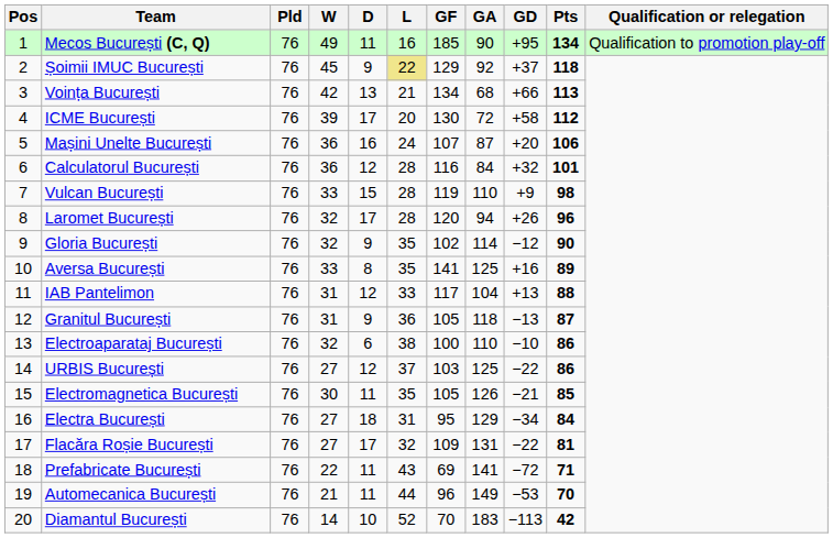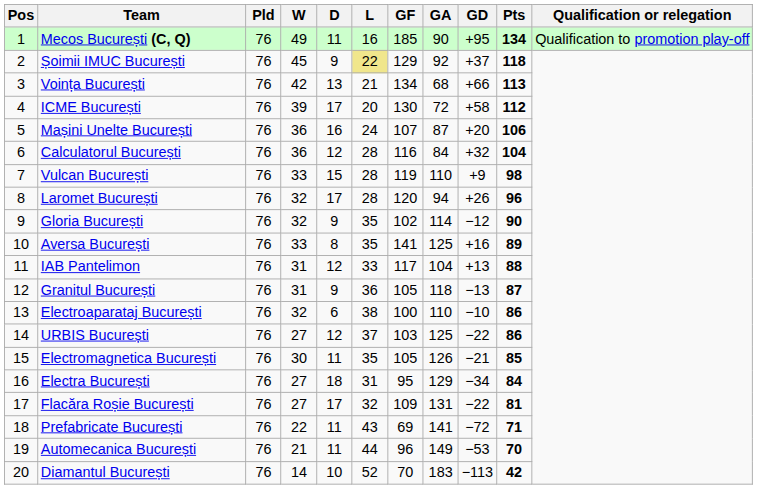 <table class="wikitable" style="text-align:center">
 <tr>
 <th><abbr>Pos</abbr></th>
 <th style="width:14em">Team</th>
 <th style="width:2em"><abbr>Pld</abbr></th>
 <th style="width:2em"><abbr>W</abbr></th>
 <th style="width:2em"><abbr>D</abbr></th>
 <th style="width:2em"><abbr>L</abbr></th>
 <th style="width:2em"><abbr>GF</abbr></th>
 <th style="width:2em"><abbr>GA</abbr></th>
 <th style="width:2em"><abbr>GD</abbr></th>
 <th style="width:2em"><abbr>Pts</abbr></th>
 <th>Qualification or relegation</th>
 </tr>
 <tr align=center bgcolor=#ccffcc>
 <td>1</td>
 <td align=left><a href='#'>Mecos București</a> <strong>(C, Q)</strong></td>
 <td>76</td>
 <td>49</td>
 <td>11</td>
 <td>16</td>
 <td>185</td>
 <td>90</td>
 <td>+95</td>
 <td><strong>134</strong></td>
 <td>Qualification to <a href='#'>promotion play-off</a></td>
 </tr>
 <tr align=center>
 <td>2</td>
 <td align=left><a href='#'>Șoimii IMUC București</a></td>
 <td>76</td>
 <td>45</td>
 <td>9</td>
 <td style="background: khaki;">22</td>
 <td>129</td>
 <td>92</td>
 <td>+37</td>
 <td><strong>118</strong></td>
 </tr>
 <tr align=center>
 <td>3</td>
 <td align=left><a href='#'>Voința București</a></td>
 <td>76</td>
 <td>42</td>
 <td>13</td>
 <td>21</td>
 <td>134</td>
 <td>68</td>
 <td>+66</td>
 <td><strong>113</strong></td>
 </tr>
 <tr align=center>
 <td>4</td>
 <td align=left><a href='#'>ICME București</a></td>
 <td>76</td>
 <td>39</td>
 <td>17</td>
 <td>20</td>
 <td>130</td>
 <td>72</td>
 <td>+58</td>
 <td><strong>112</strong></td>
 </tr>
 <tr align=center>
 <td>5</td>
 <td align=left><a href='#'>Mașini Unelte București</a></td>
 <td>76</td>
 <td>36</td>
 <td>16</td>
 <td>24</td>
 <td>107</td>
 <td>87</td>
 <td>+20</td>
 <td><strong>106</strong></td>
 </tr>
 <tr align=center>
 <td>6</td>
 <td align=left><a href='#'>Calculatorul București</a></td>
 <td>76</td>
 <td>36</td>
 <td>12</td>
 <td>28</td>
 <td>116</td>
 <td>84</td>
 <td>+32</td>
-<td><strong>101</strong></td>
+<td><strong>104</strong></td>
 </tr>
 <tr align=center>
 <td>7</td>
 <td align=left><a href='#'>Vulcan București</a></td>
 <td>76</td>
 <td>33</td>
 <td>15</td>
 <td>28</td>
 <td>119</td>
 <td>110</td>
 <td>+9</td>
 <td><strong>98</strong></td>
 </tr>
 <tr align=center>
 <td>8</td>
 <td align=left><a href='#'>Laromet București</a></td>
 <td>76</td>
 <td>32</td>
 <td>17</td>
 <td>28</td>
 <td>120</td>
 <td>94</td>
 <td>+26</td>
 <td><strong>96</strong></td>
 </tr>
 <tr align=center>
 <td>9</td>
 <td align=left><a href='#'>Gloria București</a></td>
 <td>76</td>
 <td>32</td>
 <td>9</td>
 <td>35</td>
 <td>102</td>
 <td>114</td>
 <td>−12</td>
 <td><strong>90</strong></td>
 </tr>
 <tr align=center>
 <td>10</td>
 <td align=left><a href='#'>Aversa București</a></td>
 <td>76</td>
 <td>33</td>
 <td>8</td>
 <td>35</td>
 <td>141</td>
 <td>125</td>
 <td>+16</td>
 <td><strong>89</strong></td>
 </tr>
 <tr align=center>
 <td>11</td>
 <td align=left><a href='#'>IAB Pantelimon</a></td>
 <td>76</td>
 <td>31</td>
 <td>12</td>
 <td>33</td>
 <td>117</td>
 <td>104</td>
 <td>+13</td>
 <td><strong>88</strong></td>
 </tr>
 <tr align=center>
 <td>12</td>
 <td align=left><a href='#'>Granitul București</a></td>
 <td>76</td>
 <td>31</td>
 <td>9</td>
 <td>36</td>
 <td>105</td>
 <td>118</td>
 <td>−13</td>
 <td><strong>87</strong></td>
 </tr>
 <tr align=center>
 <td>13</td>
 <td align=left><a href='#'>Electroaparataj București</a></td>
 <td>76</td>
 <td>32</td>
 <td>6</td>
 <td>38</td>
 <td>100</td>
 <td>110</td>
 <td>−10</td>
 <td><strong>86</strong></td>
 </tr>
 <tr align=center>
 <td>14</td>
 <td align=left><a href='#'>URBIS București</a></td>
 <td>76</td>
 <td>27</td>
 <td>12</td>
 <td>37</td>
 <td>103</td>
 <td>125</td>
 <td>−22</td>
 <td><strong>86</strong></td>
 </tr>
 <tr align=center>
 <td>15</td>
 <td align=left><a href='#'>Electromagnetica București</a></td>
 <td>76</td>
 <td>30</td>
 <td>11</td>
 <td>35</td>
 <td>105</td>
 <td>126</td>
 <td>−21</td>
 <td><strong>85</strong></td>
 </tr>
 <tr align=center>
 <td>16</td>
 <td align=left><a href='#'>Electra București</a></td>
 <td>76</td>
 <td>27</td>
 <td>18</td>
 <td>31</td>
 <td>95</td>
 <td>129</td>
 <td>−34</td>
 <td><strong>84</strong></td>
 </tr>
 <tr align=center>
 <td>17</td>
 <td align=left><a href='#'>Flacăra Roșie București</a></td>
 <td>76</td>
 <td>27</td>
 <td>17</td>
 <td>32</td>
 <td>109</td>
 <td>131</td>
 <td>−22</td>
 <td><strong>81</strong></td>
 </tr>
 <tr align=center>
 <td>18</td>
 <td align=left><a href='#'>Prefabricate București</a></td>
 <td>76</td>
 <td>22</td>
 <td>11</td>
 <td>43</td>
 <td>69</td>
 <td>141</td>
 <td>−72</td>
 <td><strong>71</strong></td>
 </tr>
 <tr align=center>
 <td>19</td>
 <td align=left><a href='#'>Automecanica București</a></td>
 <td>76</td>
 <td>21</td>
 <td>11</td>
 <td>44</td>
 <td>96</td>
 <td>149</td>
 <td>−53</td>
 <td><strong>70</strong></td>
 </tr>
 <tr align=center>
 <td>20</td>
 <td align=left><a href='#'>Diamantul București</a></td>
 <td>76</td>
 <td>14</td>
 <td>10</td>
 <td>52</td>
 <td>70</td>
 <td>183</td>
 <td>−113</td>
 <td><strong>42</strong></td>
 </tr>
 </table>
